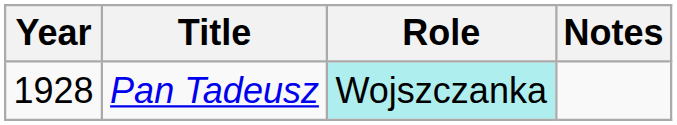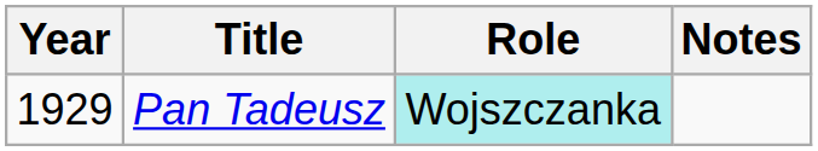 <table class="wikitable">
 <tr>
 <th>Year</th>
 <th>Title</th>
 <th>Role</th>
 <th>Notes</th>
 </tr>
 <tr>
-<td>1928</td>
+<td>1929</td>
 <td><em><a href='#'>Pan Tadeusz</a></em></td>
 <td style="background: paleturquoise;">Wojszczanka</td>
 <td></td>
 </tr>
 </table>
